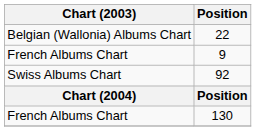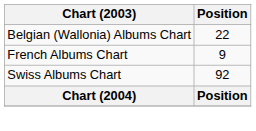 <table class="wikitable sortable">
 <tr>
 <th>Chart (2003)</th>
 <th>Position</th>
 </tr>
 <tr>
 <td>Belgian (Wallonia) Albums Chart</td>
 <td align="center">22</td>
 </tr>
 <tr>
 <td>French Albums Chart</td>
 <td align="center">9</td>
 </tr>
 <tr>
 <td>Swiss Albums Chart</td>
 <td align="center">92</td>
 </tr>
 <tr>
 <th>Chart (2004)</th>
 <th>Position</th>
 </tr>
 <tr>
-<td>French Albums Chart</td>
-<td align="center">130</td>
-</tr>
-<tr>
 </tr>
 </table>
